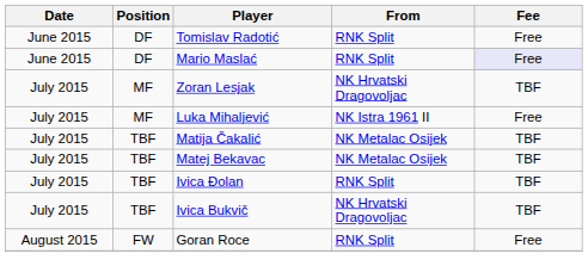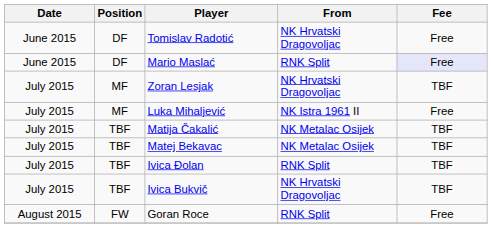 <table class="wikitable" style="text-align: center;">
 <tr>
 <th width=120>Date</th>
 <th width=60>Position</th>
 <th width=180>Player</th>
 <th width=160>From</th>
 <th width=120>Fee</th>
 </tr>
 <tr>
 <td>June 2015</td>
 <td>DF</td>
 <td style="text-align:left;"> <a href='#'>Tomislav Radotić</a></td>
-<td style="text-align:left;"><a href='#'>RNK Split</a></td>
+<td style="text-align:left;"><a href='#'>NK Hrvatski Dragovoljac</a></td>
 <td>Free</td>
 </tr>
 <tr>
 <td>June 2015</td>
 <td>DF</td>
 <td style="text-align:left;"> <a href='#'>Mario Maslać</a></td>
 <td style="text-align:left;"><a href='#'>RNK Split</a></td>
 <td style="background: lavender;">Free</td>
 </tr>
 <tr>
 <td>July 2015</td>
 <td>MF</td>
 <td style="text-align:left;"> <a href='#'>Zoran Lesjak</a></td>
 <td style="text-align:left;"><a href='#'>NK Hrvatski Dragovoljac</a></td>
 <td>TBF</td>
 </tr>
 <tr>
 <td>July 2015</td>
 <td>MF</td>
 <td style="text-align:left;"> <a href='#'>Luka Mihaljević</a></td>
 <td style="text-align:left;"><a href='#'>NK Istra 1961</a> II</td>
 <td>Free</td>
 </tr>
 <tr>
 <td>July 2015</td>
 <td>TBF</td>
 <td style="text-align:left;"> <a href='#'>Matija Čakalić</a></td>
 <td style="text-align:left;"><a href='#'>NK Metalac Osijek</a></td>
 <td>TBF</td>
 </tr>
 <tr>
 <td>July 2015</td>
 <td>TBF</td>
 <td style="text-align:left;"> <a href='#'>Matej Bekavac</a></td>
 <td style="text-align:left;"><a href='#'>NK Metalac Osijek</a></td>
 <td>TBF</td>
 </tr>
 <tr>
 <td>July 2015</td>
 <td>TBF</td>
 <td style="text-align:left;"> <a href='#'>Ivica Đolan</a></td>
 <td style="text-align:left;"><a href='#'>RNK Split</a></td>
 <td>TBF</td>
 </tr>
 <tr>
 <td>July 2015</td>
 <td>TBF</td>
 <td style="text-align:left;"> <a href='#'>Ivica Bukvič</a></td>
 <td style="text-align:left;"><a href='#'>NK Hrvatski Dragovoljac</a></td>
 <td>TBF</td>
 </tr>
 <tr>
 <td>August 2015</td>
 <td>FW</td>
 <td style="text-align:left;"> Goran Roce</td>
 <td style="text-align:left;"><a href='#'>RNK Split</a></td>
 <td>Free</td>
 </tr>
 <tr>
 </tr>
 </table>
